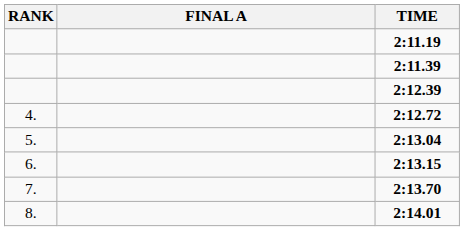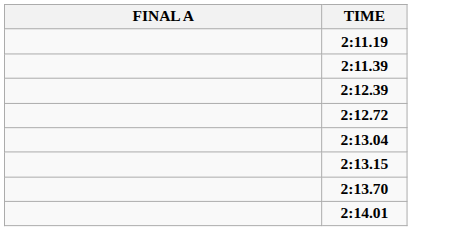 <table class="wikitable">
 <tr>
-<th>RANK</th>
 <th style="width: 20em">FINAL A</th>
 <th style="width: 5em">TIME</th>
 </tr>
 <tr>
-<td align="center"></td>
 <td></td>
 <td align="center"><strong>2:11.19</strong></td>
 </tr>
 <tr>
-<td align="center"></td>
 <td></td>
 <td align="center"><strong>2:11.39</strong></td>
 </tr>
 <tr>
-<td align="center"></td>
 <td></td>
 <td align="center"><strong>2:12.39</strong></td>
 </tr>
 <tr>
-<td align="center">4.</td>
 <td></td>
 <td align="center"><strong>2:12.72</strong></td>
 </tr>
 <tr>
-<td align="center">5.</td>
 <td></td>
 <td align="center"><strong>2:13.04</strong></td>
 </tr>
 <tr>
-<td align="center">6.</td>
 <td></td>
 <td align="center"><strong>2:13.15</strong></td>
 </tr>
 <tr>
-<td align="center">7.</td>
 <td></td>
 <td align="center"><strong>2:13.70</strong></td>
 </tr>
 <tr>
-<td align="center">8.</td>
 <td></td>
 <td align="center"><strong>2:14.01</strong></td>
 </tr>
 </table>
